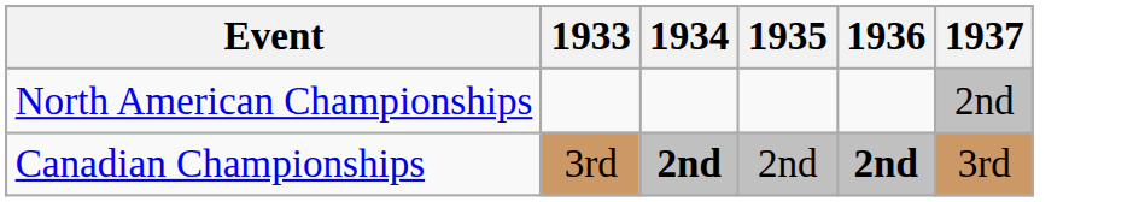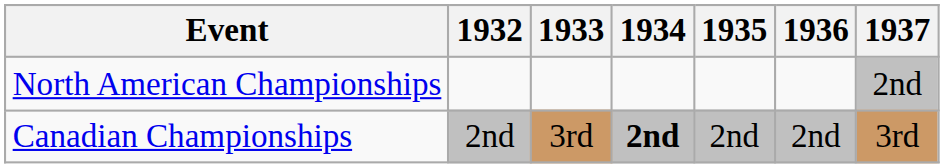 <table class="wikitable">
 <tr>
 <th>Event</th>
+<th>1932</th>
 <th>1933</th>
 <th>1934</th>
 <th>1935</th>
 <th>1936</th>
 <th>1937</th>
 </tr>
 <tr>
 <td><a href='#'>North American Championships</a></td>
 <td></td>
 <td></td>
 <td></td>
 <td></td>
+<td></td>
 <td align="center" bgcolor="silver">2nd</td>
 </tr>
 <tr>
 <td><a href='#'>Canadian Championships</a></td>
+<td align="center" bgcolor="silver">2nd</td>
 <td align="center" bgcolor="cc9966">3rd</td>
 <td align="center" bgcolor="silver"><strong>2nd</strong></td>
 <td align="center" bgcolor="silver">2nd</td>
-<td align="center" bgcolor="silver"><strong>2nd</strong></td>
+<td align="center" bgcolor="silver">2nd</td>
 <td align="center" bgcolor="cc9966">3rd</td>
 </tr>
 </table>
